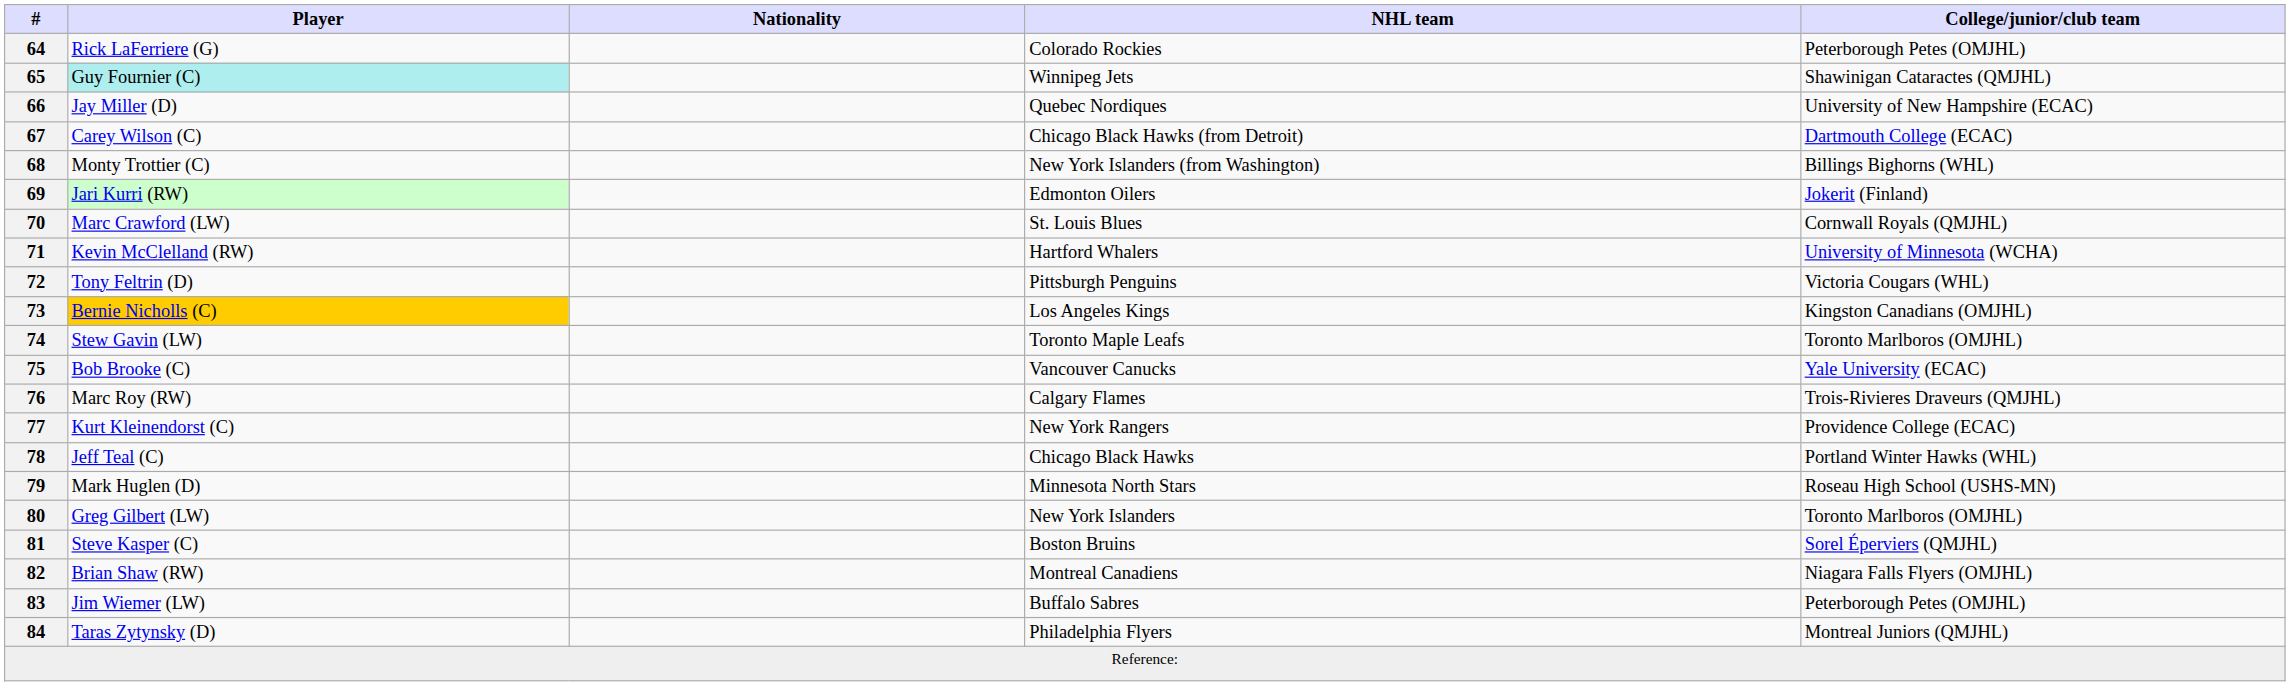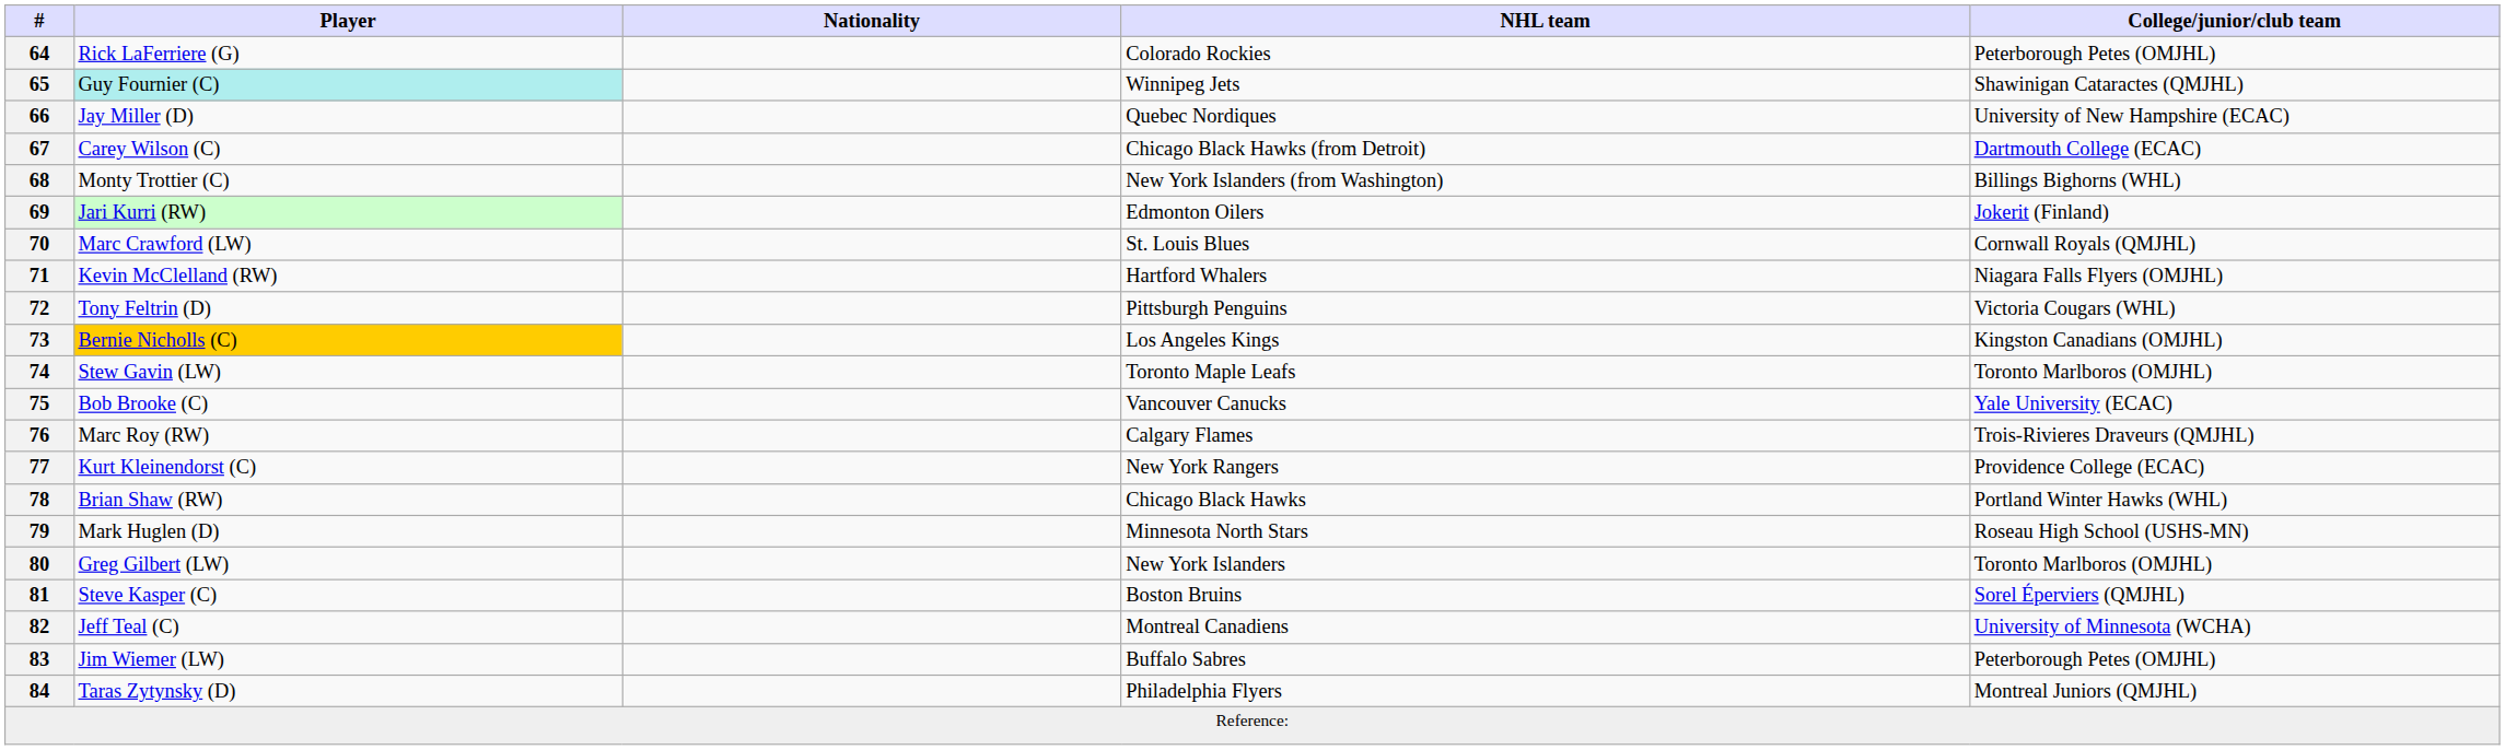 <table class="wikitable" style="width: 100%">
 <tr>
 <th style="background:#ddf; width:2.75%;">#</th>
 <th style="background:#ddf; width:22.0%;">Player</th>
 <th style="background:#ddf; width:20.0%;">Nationality</th>
 <th style="background:#ddf; width:34.0%;">NHL team</th>
 <th style="background:#ddf; width:100.0%;">College/junior/club team</th>
 </tr>
 <tr>
 <th>64</th>
 <td><a href='#'>Rick LaFerriere</a> (G)</td>
 <td></td>
 <td>Colorado Rockies</td>
 <td>Peterborough Petes (OMJHL)</td>
 </tr>
 <tr>
 <th>65</th>
 <td style="background: paleturquoise;">Guy Fournier (C)</td>
 <td></td>
 <td>Winnipeg Jets</td>
 <td>Shawinigan Cataractes (QMJHL)</td>
 </tr>
 <tr>
 <th>66</th>
 <td><a href='#'>Jay Miller</a> (D)</td>
 <td></td>
 <td>Quebec Nordiques</td>
 <td>University of New Hampshire (ECAC)</td>
 </tr>
 <tr>
 <th>67</th>
 <td><a href='#'>Carey Wilson</a> (C)</td>
 <td></td>
 <td>Chicago Black Hawks (from Detroit)</td>
 <td><a href='#'>Dartmouth College</a> (ECAC)</td>
 </tr>
 <tr>
 <th>68</th>
 <td>Monty Trottier (C)</td>
 <td></td>
 <td>New York Islanders (from Washington)</td>
 <td>Billings Bighorns (WHL)</td>
 </tr>
 <tr>
 <th>69</th>
 <td bgcolor="#CCFFCC"><a href='#'>Jari Kurri</a> (RW)</td>
 <td></td>
 <td>Edmonton Oilers</td>
 <td><a href='#'>Jokerit</a> (Finland)</td>
 </tr>
 <tr>
 <th>70</th>
 <td><a href='#'>Marc Crawford</a> (LW)</td>
 <td></td>
 <td>St. Louis Blues</td>
 <td>Cornwall Royals (QMJHL)</td>
 </tr>
 <tr>
 <th>71</th>
 <td><a href='#'>Kevin McClelland</a> (RW)</td>
 <td></td>
 <td>Hartford Whalers</td>
-<td><a href='#'>University of Minnesota</a> (WCHA)</td>
+<td>Niagara Falls Flyers (OMJHL)</td>
 </tr>
 <tr>
 <th>72</th>
 <td><a href='#'>Tony Feltrin</a> (D)</td>
 <td></td>
 <td>Pittsburgh Penguins</td>
 <td>Victoria Cougars (WHL)</td>
 </tr>
 <tr>
 <th>73</th>
 <td bgcolor="#FFCC00"><a href='#'>Bernie Nicholls</a> (C)</td>
 <td></td>
 <td>Los Angeles Kings</td>
 <td>Kingston Canadians (OMJHL)</td>
 </tr>
 <tr>
 <th>74</th>
 <td><a href='#'>Stew Gavin</a> (LW)</td>
 <td></td>
 <td>Toronto Maple Leafs</td>
 <td>Toronto Marlboros (OMJHL)</td>
 </tr>
 <tr>
 <th>75</th>
 <td><a href='#'>Bob Brooke</a> (C)</td>
 <td></td>
 <td>Vancouver Canucks</td>
 <td><a href='#'>Yale University</a> (ECAC)</td>
 </tr>
 <tr>
 <th>76</th>
 <td>Marc Roy (RW)</td>
 <td></td>
 <td>Calgary Flames</td>
 <td>Trois-Rivieres Draveurs (QMJHL)</td>
 </tr>
 <tr>
 <th>77</th>
 <td><a href='#'>Kurt Kleinendorst</a> (C)</td>
 <td></td>
 <td>New York Rangers</td>
 <td>Providence College (ECAC)</td>
 </tr>
 <tr>
 <th>78</th>
-<td><a href='#'>Jeff Teal</a> (C)</td>
+<td><a href='#'>Brian Shaw</a> (RW)</td>
 <td></td>
 <td>Chicago Black Hawks</td>
 <td>Portland Winter Hawks (WHL)</td>
 </tr>
 <tr>
 <th>79</th>
 <td>Mark Huglen (D)</td>
 <td></td>
 <td>Minnesota North Stars</td>
 <td>Roseau High School (USHS-MN)</td>
 </tr>
 <tr>
 <th>80</th>
 <td><a href='#'>Greg Gilbert</a> (LW)</td>
 <td></td>
 <td>New York Islanders</td>
 <td>Toronto Marlboros (OMJHL)</td>
 </tr>
 <tr>
 <th>81</th>
 <td><a href='#'>Steve Kasper</a> (C)</td>
 <td></td>
 <td>Boston Bruins</td>
 <td><a href='#'>Sorel Éperviers</a> (QMJHL)</td>
 </tr>
 <tr>
 <th>82</th>
-<td><a href='#'>Brian Shaw</a> (RW)</td>
+<td><a href='#'>Jeff Teal</a> (C)</td>
 <td></td>
 <td>Montreal Canadiens</td>
-<td>Niagara Falls Flyers (OMJHL)</td>
+<td><a href='#'>University of Minnesota</a> (WCHA)</td>
 </tr>
 <tr>
 <th>83</th>
 <td><a href='#'>Jim Wiemer</a> (LW)</td>
 <td></td>
 <td>Buffalo Sabres</td>
 <td>Peterborough Petes (OMJHL)</td>
 </tr>
 <tr>
 <th>84</th>
 <td><a href='#'>Taras Zytynsky</a> (D)</td>
 <td></td>
 <td>Philadelphia Flyers</td>
 <td>Montreal Juniors (QMJHL)</td>
 </tr>
 <tr>
 <td align=center colspan="6" bgcolor="#efefef"><sup>Reference: </sup></td>
 </tr>
 </table>
